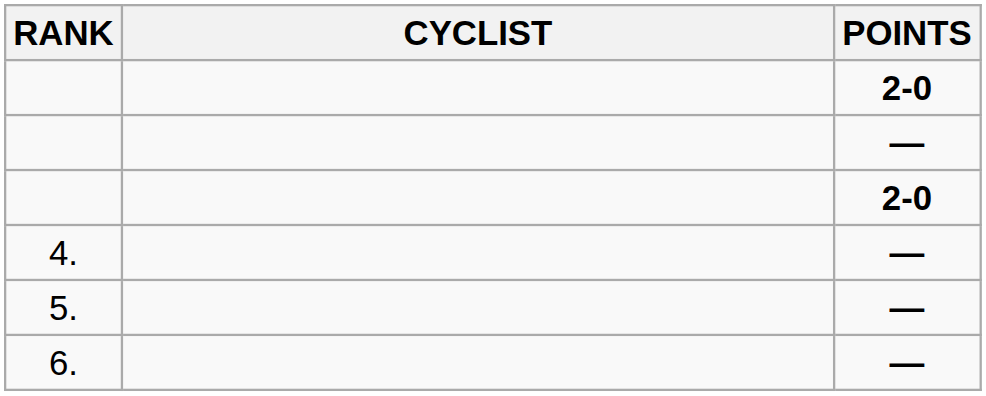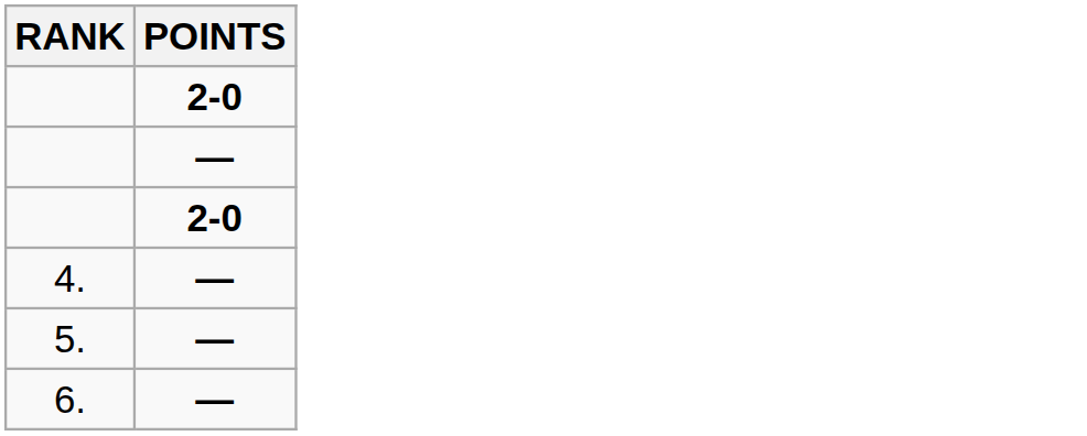 <table class="wikitable" style="font-size:95%;">
 <tr>
 <th>RANK</th>
-<th align="left" style="width: 20em">CYCLIST</th>
 <th>POINTS</th>
 </tr>
 <tr>
 <td align="center"></td>
-<td></td>
 <td align="center"><strong>2-0</strong></td>
 </tr>
 <tr>
 <td align="center"></td>
-<td></td>
 <td align="center"><strong>—</strong></td>
 </tr>
 <tr>
 <td align="center"></td>
-<td></td>
 <td align="center"><strong>2-0</strong></td>
 </tr>
 <tr>
 <td align="center">4.</td>
-<td></td>
 <td align="center"><strong>—</strong></td>
 </tr>
 <tr>
 <td align="center">5.</td>
-<td></td>
 <td align="center"><strong>—</strong></td>
 </tr>
 <tr>
 <td align="center">6.</td>
-<td></td>
 <td align="center"><strong>—</strong></td>
 </tr>
 </table>
